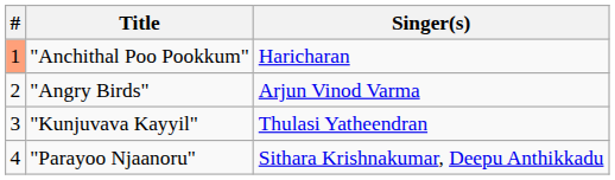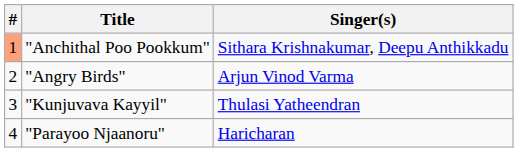 <table class="wikitable" style="font-size:95%;">
 <tr>
 <th>#</th>
 <th>Title</th>
 <th>Singer(s)</th>
 </tr>
 <tr>
 <td style="background: lightsalmon;">1</td>
 <td>"Anchithal Poo Pookkum"</td>
-<td><a href='#'>Haricharan</a></td>
+<td><a href='#'>Sithara Krishnakumar</a>, <a href='#'>Deepu Anthikkadu</a></td>
 </tr>
 <tr>
 <td>2</td>
 <td>"Angry Birds"</td>
 <td><a href='#'>Arjun Vinod Varma</a></td>
 </tr>
 <tr>
 <td>3</td>
 <td>"Kunjuvava Kayyil"</td>
 <td><a href='#'>Thulasi Yatheendran</a></td>
 </tr>
 <tr>
 <td>4</td>
 <td>"Parayoo Njaanoru"</td>
-<td><a href='#'>Sithara Krishnakumar</a>, <a href='#'>Deepu Anthikkadu</a></td>
+<td><a href='#'>Haricharan</a></td>
 </tr>
 </table>
